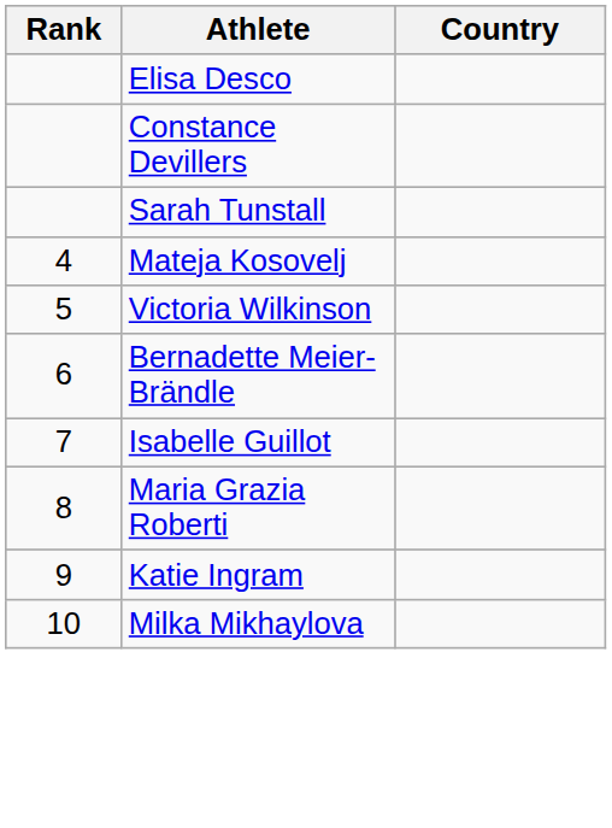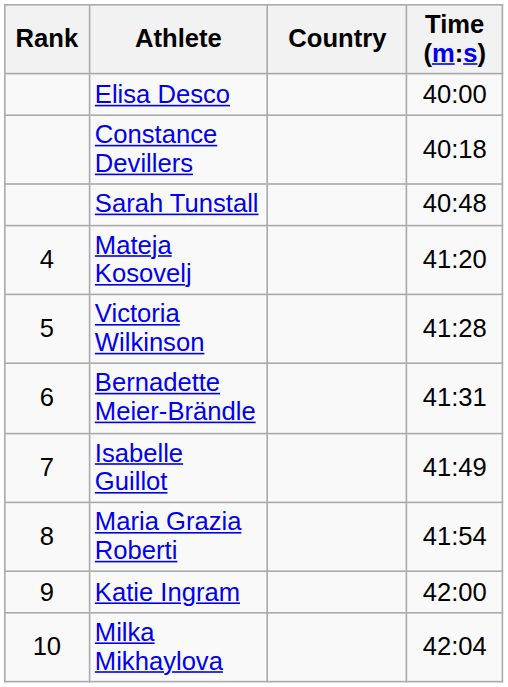 <table class="wikitable" width=50%>
 <tr>
 <th width=5%>Rank</th>
 <th width=20%>Athlete</th>
 <th width=15%>Country</th>
+<th width=10%>Time (<a href='#'>m</a>:<a href='#'>s</a>)</th>
 </tr>
 <tr align="center">
 <td></td>
 <td align="left"><a href='#'>Elisa Desco</a></td>
 <td align="left"></td>
+<td>40:00</td>
 </tr>
 <tr align="center">
 <td></td>
 <td align="left"><a href='#'>Constance Devillers</a></td>
 <td align="left"></td>
+<td>40:18</td>
 </tr>
 <tr align="center">
 <td></td>
 <td align="left"><a href='#'>Sarah Tunstall</a></td>
 <td align="left"></td>
+<td>40:48</td>
 </tr>
 <tr align="center">
 <td>4</td>
 <td align="left"><a href='#'>Mateja Kosovelj</a></td>
 <td align="left"></td>
+<td>41:20</td>
 </tr>
 <tr align="center">
 <td>5</td>
 <td align="left"><a href='#'>Victoria Wilkinson</a></td>
 <td align="left"></td>
+<td>41:28</td>
 </tr>
 <tr align="center">
 <td>6</td>
 <td align="left"><a href='#'>Bernadette Meier-Brändle</a></td>
 <td align="left"></td>
+<td>41:31</td>
 </tr>
 <tr align="center">
 <td>7</td>
 <td align="left"><a href='#'>Isabelle Guillot</a></td>
 <td align="left"></td>
+<td>41:49</td>
 </tr>
 <tr align="center">
 <td>8</td>
 <td align="left"><a href='#'>Maria Grazia Roberti</a></td>
 <td align="left"></td>
+<td>41:54</td>
 </tr>
 <tr align="center">
 <td>9</td>
 <td align="left"><a href='#'>Katie Ingram</a></td>
 <td align="left"></td>
+<td>42:00</td>
 </tr>
 <tr align="center">
 <td>10</td>
 <td align="left"><a href='#'>Milka Mikhaylova</a></td>
 <td align="left"></td>
+<td>42:04</td>
 </tr>
 </table>
